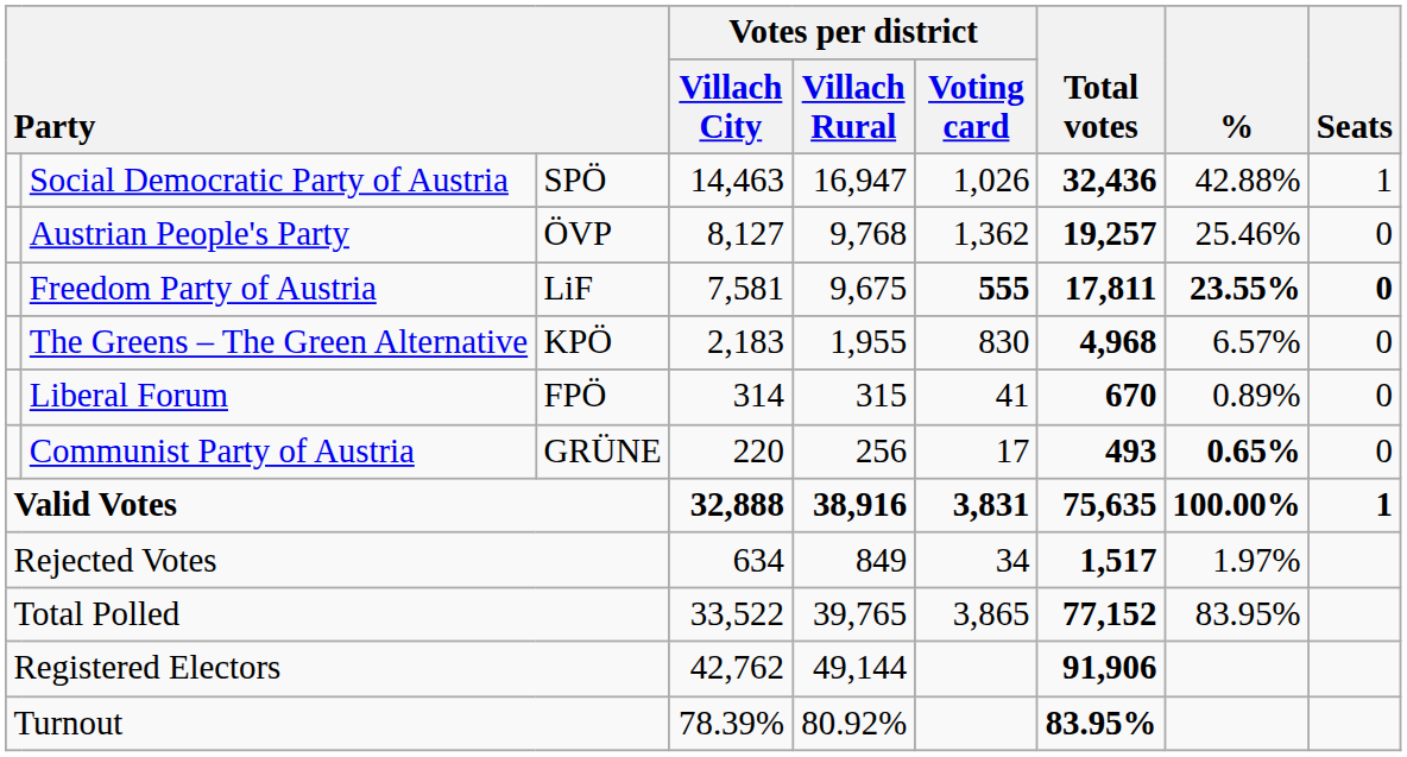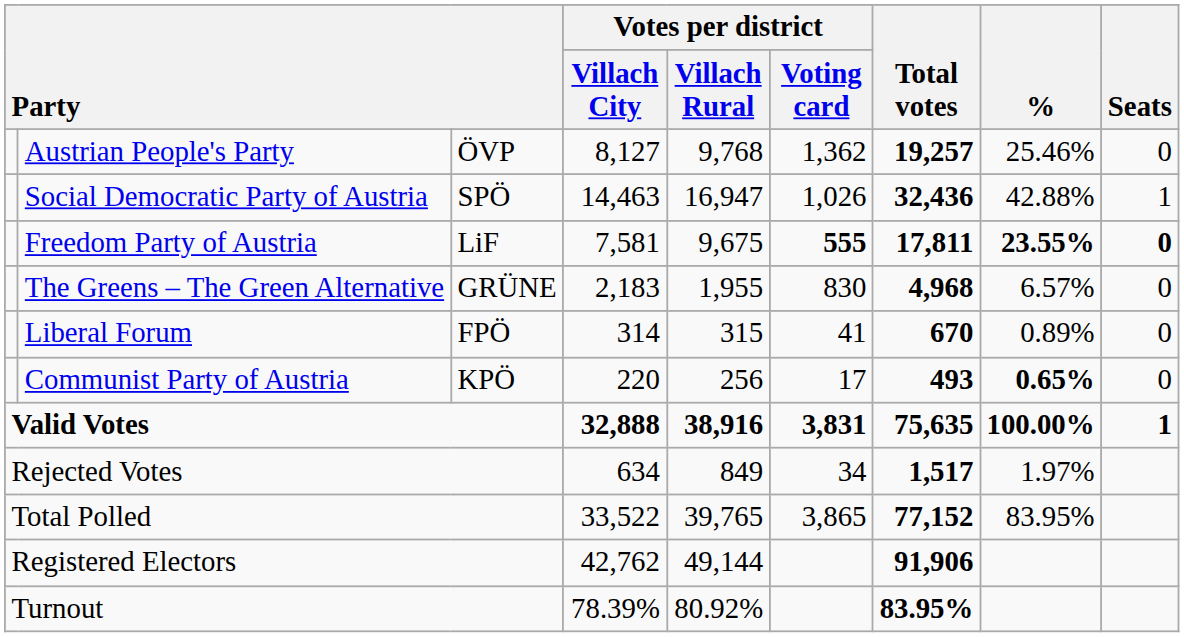 <table class="wikitable" border="1" style="text-align:right;">
 <tr>
 <th style="text-align:left;" valign=bottom rowspan=2 colspan=3>Party</th>
 <th colspan=3>Votes per district</th>
 <th align=center valign=bottom rowspan=2 width="50">Total<br>votes</th>
 <th align=center valign=bottom rowspan=2 width="50">%</th>
 <th align=center valign=bottom rowspan=2>Seats</th>
 </tr>
 <tr>
 <th align=center valign=bottom width="50"><a href='#'>Villach<br>City</a></th>
 <th align=center valign=bottom width="50"><a href='#'>Villach<br>Rural</a></th>
 <th align=center valign=bottom width="50"><a href='#'>Voting<br>card</a></th>
 </tr>
 <tr>
 <td></td>
+<td align=left><a href='#'>Austrian People's Party</a></td>
+<td align=left>ÖVP</td>
+<td>8,127</td>
+<td>9,768</td>
+<td>1,362</td>
+<td><strong>19,257</strong></td>
+<td>25.46%</td>
+<td>0</td>
+</tr>
+<tr>
+<td></td>
 <td align=left><a href='#'>Social Democratic Party of Austria</a></td>
 <td align=left>SPÖ</td>
 <td>14,463</td>
 <td>16,947</td>
 <td>1,026</td>
 <td><strong>32,436</strong></td>
 <td>42.88%</td>
 <td>1</td>
-</tr>
-<tr>
-<td></td>
-<td align=left><a href='#'>Austrian People's Party</a></td>
-<td align=left>ÖVP</td>
-<td>8,127</td>
-<td>9,768</td>
-<td>1,362</td>
-<td><strong>19,257</strong></td>
-<td>25.46%</td>
-<td>0</td>
 </tr>
 <tr>
 <td></td>
 <td align=left><a href='#'>Freedom Party of Austria</a></td>
 <td align=left>LiF</td>
 <td>7,581</td>
 <td>9,675</td>
 <td><strong>555</strong></td>
 <td><strong>17,811</strong></td>
 <td><strong>23.55%</strong></td>
 <td><strong>0</strong></td>
 </tr>
 <tr>
 <td></td>
 <td align=left style="white-space: nowrap;"><a href='#'>The Greens – The Green Alternative</a></td>
-<td align=left>KPÖ</td>
+<td align=left>GRÜNE</td>
 <td>2,183</td>
 <td>1,955</td>
 <td>830</td>
 <td><strong>4,968</strong></td>
 <td>6.57%</td>
 <td>0</td>
 </tr>
 <tr>
 <td></td>
 <td align=left><a href='#'>Liberal Forum</a></td>
 <td align=left>FPÖ</td>
 <td>314</td>
 <td>315</td>
 <td>41</td>
 <td><strong>670</strong></td>
 <td>0.89%</td>
 <td>0</td>
 </tr>
 <tr>
 <td></td>
 <td align=left><a href='#'>Communist Party of Austria</a></td>
-<td align=left>GRÜNE</td>
+<td align=left>KPÖ</td>
 <td>220</td>
 <td>256</td>
 <td>17</td>
 <td><strong>493</strong></td>
 <td><strong>0.65%</strong></td>
 <td>0</td>
 </tr>
 <tr style="font-weight:bold">
 <td align=left colspan=3>Valid Votes</td>
 <td>32,888</td>
 <td>38,916</td>
 <td>3,831</td>
 <td>75,635</td>
 <td>100.00%</td>
 <td>1</td>
 </tr>
 <tr>
 <td align=left colspan=3>Rejected Votes</td>
 <td>634</td>
 <td>849</td>
 <td>34</td>
 <td><strong>1,517</strong></td>
 <td>1.97%</td>
 <td></td>
 </tr>
 <tr>
 <td align=left colspan=3>Total Polled</td>
 <td>33,522</td>
 <td>39,765</td>
 <td>3,865</td>
 <td><strong>77,152</strong></td>
 <td>83.95%</td>
 <td></td>
 </tr>
 <tr>
 <td align=left colspan=3>Registered Electors</td>
 <td>42,762</td>
 <td>49,144</td>
 <td></td>
 <td><strong>91,906</strong></td>
 <td></td>
 <td></td>
 </tr>
 <tr>
 <td align=left colspan=3>Turnout</td>
 <td>78.39%</td>
 <td>80.92%</td>
 <td></td>
 <td><strong>83.95%</strong></td>
 <td></td>
 <td></td>
 </tr>
 </table>
